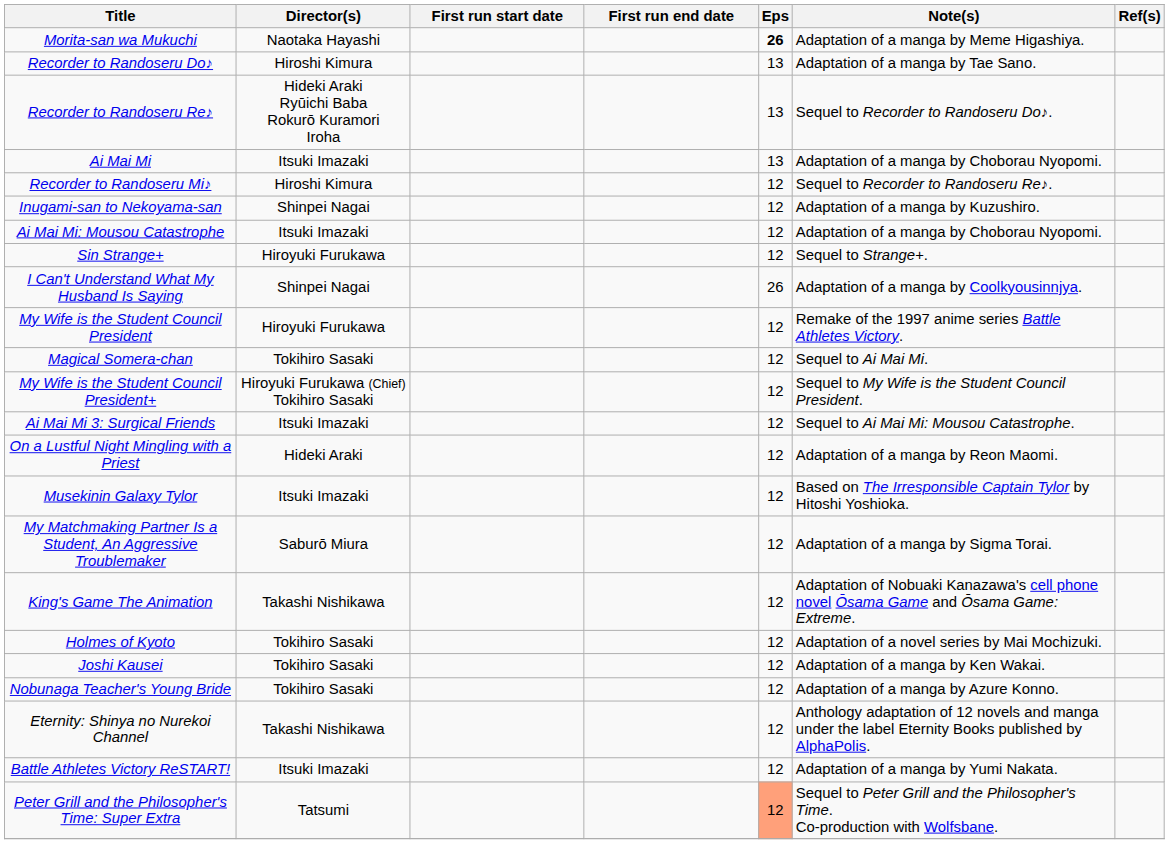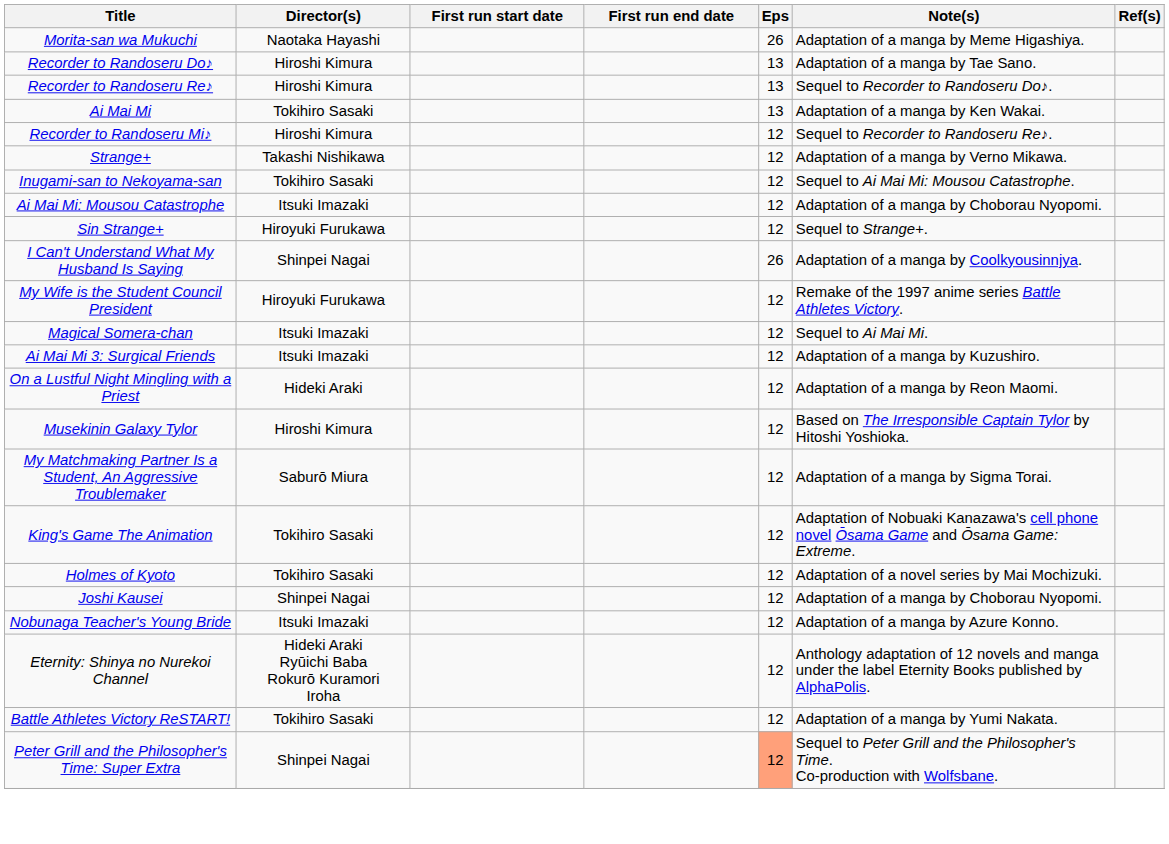 <table class="wikitable sortable" style="text-align:center; margin=auto; ">
 <tr>
 <th scope="col" width=20%>Title</th>
 <th scope="col" width=15%>Director(s)</th>
 <th scope="col" width=15%>First run start date</th>
 <th scope="col" width=15%>First run end date</th>
 <th scope="col" class="unsortable">Eps</th>
 <th scope="col" class="unsortable">Note(s)</th>
 <th scope="col" class="unsortable">Ref(s)</th>
 </tr>
 <tr>
 <td><em><a href='#'>Morita-san wa Mukuchi</a></em></td>
 <td>Naotaka Hayashi</td>
 <td></td>
 <td></td>
-<td><strong>26</strong></td>
+<td>26</td>
 <td style="text-align:left;">Adaptation of a manga by Meme Higashiya.</td>
 <td></td>
 </tr>
 <tr>
 <td><em><a href='#'>Recorder to Randoseru Do♪</a></em></td>
 <td>Hiroshi Kimura</td>
 <td></td>
 <td></td>
 <td>13</td>
 <td style="text-align:left;">Adaptation of a manga by Tae Sano.</td>
 <td></td>
 </tr>
 <tr>
 <td><em><a href='#'>Recorder to Randoseru Re♪</a></em></td>
-<td>Hideki Araki<br>Ryūichi Baba<br>Rokurō Kuramori<br>Iroha</td>
+<td>Hiroshi Kimura</td>
 <td></td>
 <td></td>
 <td>13</td>
 <td style="text-align:left;">Sequel to <em>Recorder to Randoseru Do♪</em>.</td>
 <td></td>
 </tr>
 <tr>
 <td><em><a href='#'>Ai Mai Mi</a></em></td>
-<td>Itsuki Imazaki</td>
+<td>Tokihiro Sasaki</td>
 <td></td>
 <td></td>
 <td>13</td>
-<td style="text-align:left;">Adaptation of a manga by Choborau Nyopomi.</td>
+<td style="text-align:left;">Adaptation of a manga by Ken Wakai.</td>
 <td></td>
 </tr>
 <tr>
 <td><em><a href='#'>Recorder to Randoseru Mi♪</a></em></td>
 <td>Hiroshi Kimura</td>
 <td></td>
 <td></td>
 <td>12</td>
 <td style="text-align:left;">Sequel to <em>Recorder to Randoseru Re♪</em>.</td>
 <td></td>
 </tr>
 <tr>
-<td><em><a href='#'>Inugami-san to Nekoyama-san</a></em></td>
-<td>Shinpei Nagai</td>
+<td><em><a href='#'>Strange+</a></em></td>
+<td>Takashi Nishikawa</td>
 <td></td>
 <td></td>
 <td>12</td>
-<td style="text-align:left;">Adaptation of a manga by Kuzushiro.</td>
+<td style="text-align:left;">Adaptation of a manga by Verno Mikawa.</td>
+<td></td>
+</tr>
+<tr>
+<td><em><a href='#'>Inugami-san to Nekoyama-san</a></em></td>
+<td>Tokihiro Sasaki</td>
+<td></td>
+<td></td>
+<td>12</td>
+<td style="text-align:left;">Sequel to <em>Ai Mai Mi: Mousou Catastrophe</em>.</td>
 <td></td>
 </tr>
 <tr>
 <td><em><a href='#'>Ai Mai Mi: Mousou Catastrophe</a></em></td>
 <td>Itsuki Imazaki</td>
 <td></td>
 <td></td>
 <td>12</td>
 <td style="text-align:left;">Adaptation of a manga by Choborau Nyopomi.</td>
 <td></td>
 </tr>
 <tr>
 <td><em><a href='#'>Sin Strange+</a></em></td>
 <td>Hiroyuki Furukawa</td>
 <td></td>
 <td></td>
 <td>12</td>
 <td style="text-align:left;">Sequel to <em>Strange+</em>.</td>
 <td></td>
 </tr>
 <tr>
 <td><em><a href='#'>I Can't Understand What My Husband Is Saying</a></em></td>
 <td>Shinpei Nagai</td>
 <td></td>
 <td></td>
 <td>26</td>
 <td style="text-align:left;">Adaptation of a manga by <a href='#'>Coolkyousinnjya</a>.</td>
 <td></td>
 </tr>
 <tr>
 <td><em><a href='#'>My Wife is the Student Council President</a></em></td>
 <td>Hiroyuki Furukawa</td>
 <td></td>
 <td></td>
 <td>12</td>
 <td style="text-align:left;">Remake of the 1997 anime series <em><a href='#'>Battle Athletes Victory</a></em>.</td>
 <td></td>
 </tr>
 <tr>
 <td><em><a href='#'>Magical Somera-chan</a></em></td>
-<td>Tokihiro Sasaki</td>
+<td>Itsuki Imazaki</td>
 <td></td>
 <td></td>
 <td>12</td>
 <td style="text-align:left;">Sequel to <em>Ai Mai Mi</em>.</td>
-<td></td>
-</tr>
-<tr>
-<td><em><a href='#'>My Wife is the Student Council President+</a></em></td>
-<td>Hiroyuki Furukawa <small>(Chief)</small> <br> Tokihiro Sasaki</td>
-<td></td>
-<td></td>
-<td>12</td>
-<td style="text-align:left;">Sequel to <em>My Wife is the Student Council President</em>.</td>
 <td></td>
 </tr>
 <tr>
 <td><em><a href='#'>Ai Mai Mi 3: Surgical Friends</a></em></td>
 <td>Itsuki Imazaki</td>
 <td></td>
 <td></td>
 <td>12</td>
-<td style="text-align:left;">Sequel to <em>Ai Mai Mi: Mousou Catastrophe</em>.</td>
+<td style="text-align:left;">Adaptation of a manga by Kuzushiro.</td>
 <td></td>
 </tr>
 <tr>
 <td><em><a href='#'>On a Lustful Night Mingling with a Priest</a></em></td>
 <td>Hideki Araki</td>
 <td></td>
 <td></td>
 <td>12</td>
 <td style="text-align:left;">Adaptation of a manga by Reon Maomi.</td>
 <td></td>
 </tr>
 <tr>
 <td><em><a href='#'>Musekinin Galaxy Tylor</a></em></td>
-<td>Itsuki Imazaki</td>
+<td>Hiroshi Kimura</td>
 <td></td>
 <td></td>
 <td>12</td>
 <td style="text-align:left;">Based on <em><a href='#'>The Irresponsible Captain Tylor</a></em> by Hitoshi Yoshioka.</td>
 <td></td>
 </tr>
 <tr>
 <td><em><a href='#'>My Matchmaking Partner Is a Student, An Aggressive Troublemaker</a></em></td>
 <td>Saburō Miura</td>
 <td></td>
 <td></td>
 <td>12</td>
 <td style="text-align:left;">Adaptation of a manga by Sigma Torai.</td>
 <td></td>
 </tr>
 <tr>
 <td><em><a href='#'>King's Game The Animation</a></em></td>
-<td>Takashi Nishikawa</td>
+<td>Tokihiro Sasaki</td>
 <td></td>
 <td></td>
 <td>12</td>
 <td style="text-align:left;">Adaptation of Nobuaki Kanazawa's <a href='#'>cell phone novel</a> <em><a href='#'>Ōsama Game</a></em> and <em>Ōsama Game: Extreme</em>.</td>
 <td></td>
 </tr>
 <tr>
 <td><em><a href='#'>Holmes of Kyoto</a></em></td>
 <td>Tokihiro Sasaki</td>
 <td></td>
 <td></td>
 <td>12</td>
 <td style="text-align:left;">Adaptation of a novel series by Mai Mochizuki.</td>
 <td></td>
 </tr>
 <tr>
 <td><em><a href='#'>Joshi Kausei</a></em></td>
-<td>Tokihiro Sasaki</td>
+<td>Shinpei Nagai</td>
 <td></td>
 <td></td>
 <td>12</td>
-<td style="text-align:left;">Adaptation of a manga by Ken Wakai.</td>
+<td style="text-align:left;">Adaptation of a manga by Choborau Nyopomi.</td>
 <td></td>
 </tr>
 <tr>
 <td><em><a href='#'>Nobunaga Teacher's Young Bride</a></em></td>
-<td>Tokihiro Sasaki</td>
+<td>Itsuki Imazaki</td>
 <td></td>
 <td></td>
 <td>12</td>
 <td style="text-align:left;">Adaptation of a manga by Azure Konno.</td>
 <td></td>
 </tr>
 <tr>
 <td><em>Eternity: Shinya no Nurekoi Channel</em></td>
-<td>Takashi Nishikawa</td>
+<td>Hideki Araki<br>Ryūichi Baba<br>Rokurō Kuramori<br>Iroha</td>
 <td></td>
 <td></td>
 <td>12</td>
 <td style="text-align:left;">Anthology adaptation of 12 novels and manga under the label Eternity Books published by <a href='#'>AlphaPolis</a>.</td>
 <td></td>
 </tr>
 <tr>
 <td><em><a href='#'>Battle Athletes Victory ReSTART!</a></em></td>
-<td>Itsuki Imazaki</td>
+<td>Tokihiro Sasaki</td>
 <td></td>
 <td></td>
 <td>12</td>
 <td style="text-align:left;">Adaptation of a manga by Yumi Nakata.</td>
 <td></td>
 </tr>
 <tr>
 <td><em><a href='#'>Peter Grill and the Philosopher's Time: Super Extra</a></em></td>
-<td>Tatsumi</td>
+<td>Shinpei Nagai</td>
 <td></td>
 <td></td>
 <td style="background: lightsalmon;">12</td>
 <td style="text-align:left;">Sequel to <em>Peter Grill and the Philosopher's Time</em>.<br>Co-production with <a href='#'>Wolfsbane</a>.</td>
 <td></td>
 </tr>
 <tr>
 </tr>
 </table>
